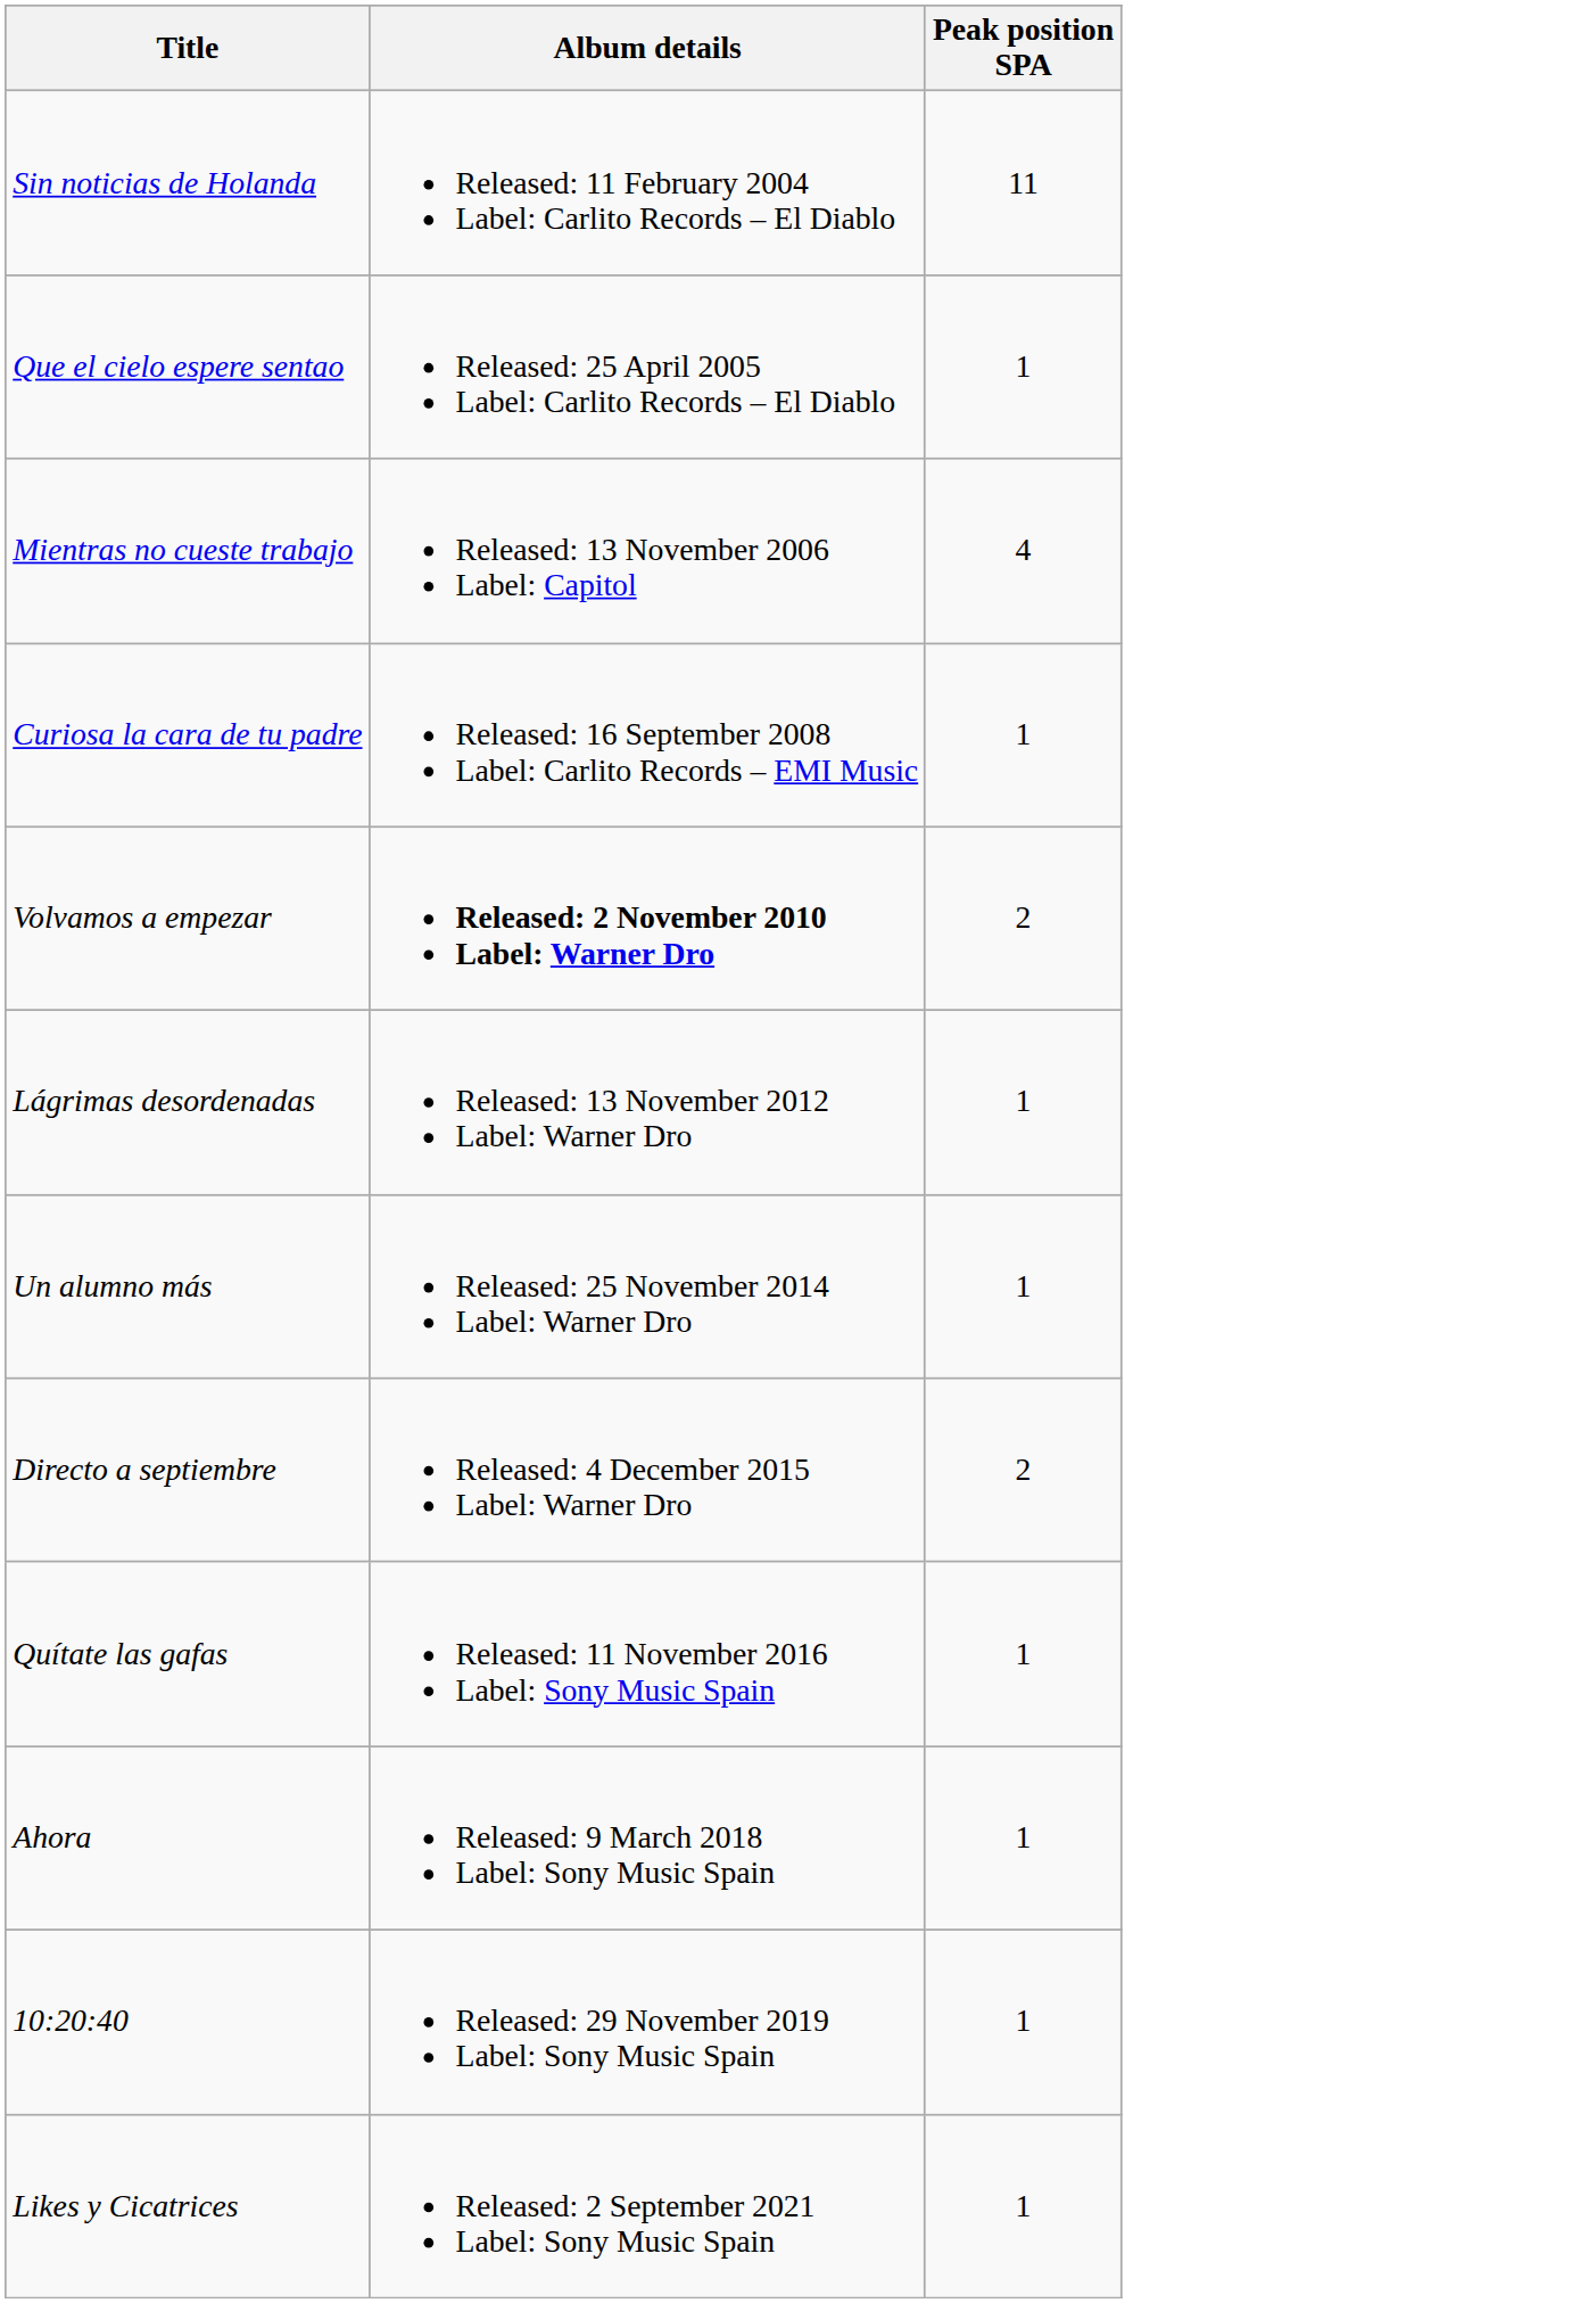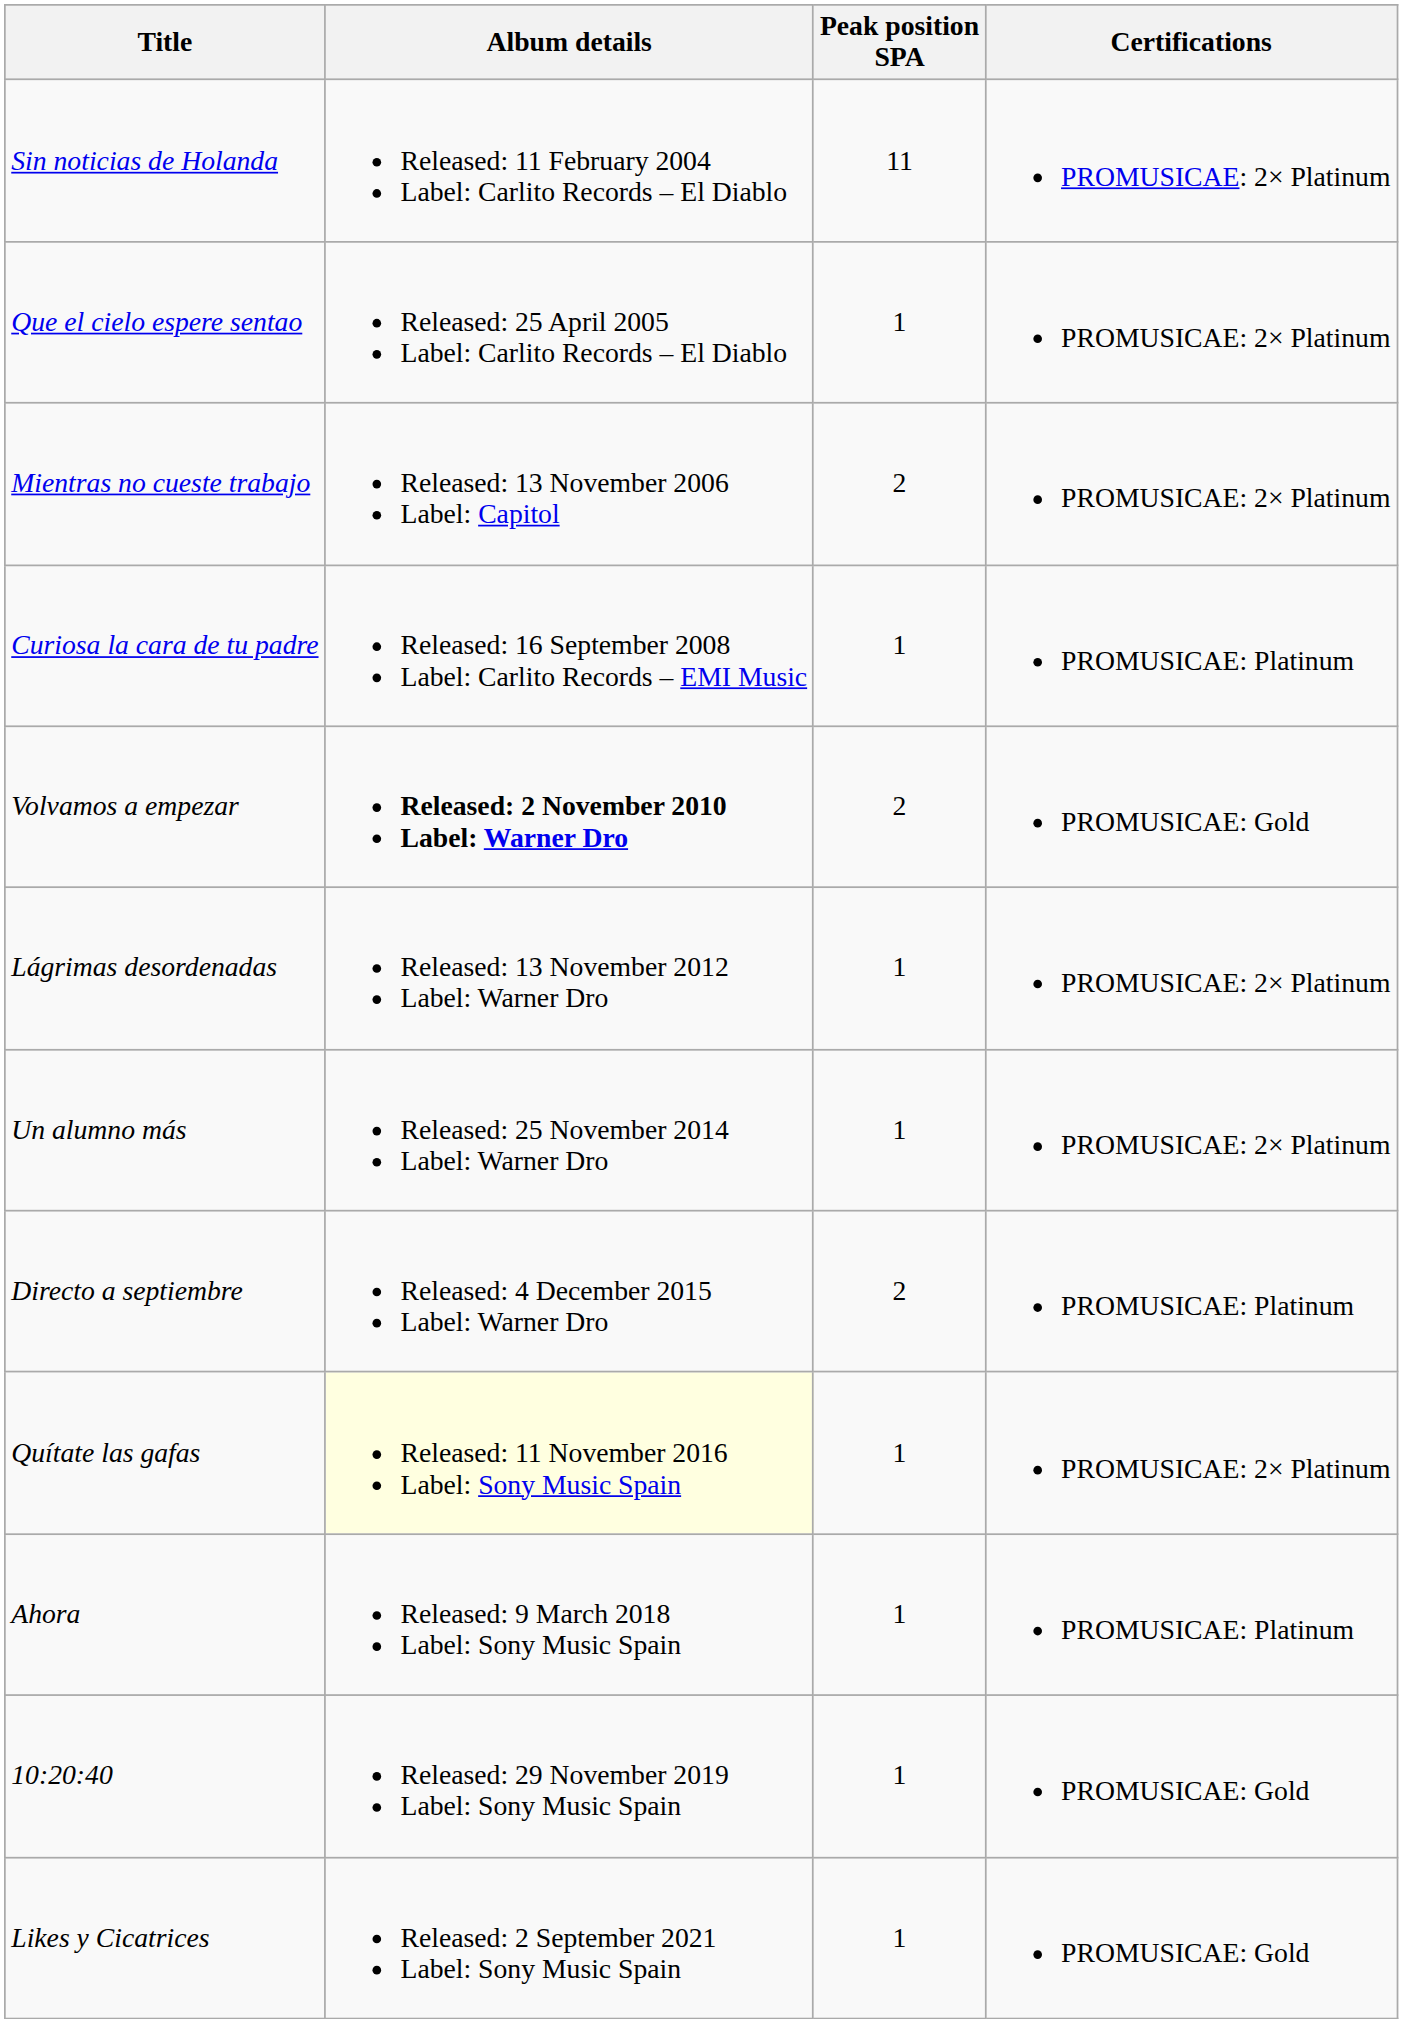 <table class="wikitable">
 <tr>
 <th>Title</th>
 <th>Album details</th>
 <th>Peak position<br>SPA<br></th>
+<th>Certifications</th>
 </tr>
 <tr>
 <td><em><a href='#'>Sin noticias de Holanda</a></em></td>
 <td><br><ul><li>Released: 11 February 2004</li><li>Label: Carlito Records – El Diablo</li></ul></td>
 <td align="center">11</td>
+<td><br><ul><li><a href='#'>PROMUSICAE</a>: 2× Platinum</li></ul></td>
 </tr>
 <tr>
 <td><em><a href='#'>Que el cielo espere sentao</a></em></td>
 <td><br><ul><li>Released: 25 April 2005</li><li>Label: Carlito Records – El Diablo</li></ul></td>
 <td align="center">1</td>
+<td><br><ul><li>PROMUSICAE: 2× Platinum</li></ul></td>
 </tr>
 <tr>
 <td><em><a href='#'>Mientras no cueste trabajo</a></em></td>
 <td><br><ul><li>Released: 13 November 2006</li><li>Label: <a href='#'>Capitol</a></li></ul></td>
-<td align="center">4</td>
+<td align="center">2</td>
+<td><br><ul><li>PROMUSICAE: 2× Platinum</li></ul></td>
 </tr>
 <tr>
 <td><em><a href='#'>Curiosa la cara de tu padre</a></em></td>
 <td><br><ul><li>Released: 16 September 2008</li><li>Label: Carlito Records – <a href='#'>EMI Music</a></li></ul></td>
 <td align="center">1</td>
+<td><br><ul><li>PROMUSICAE: Platinum</li></ul></td>
 </tr>
 <tr>
 <td><em>Volvamos a empezar</em></td>
 <td><strong><br><ul><li>Released: 2 November 2010</li><li>Label: <a href='#'>Warner Dro</a></li></ul></strong></td>
 <td align="center">2</td>
+<td><br><ul><li>PROMUSICAE: Gold</li></ul></td>
 </tr>
 <tr>
 <td><em>Lágrimas desordenadas</em></td>
 <td><br><ul><li>Released: 13 November 2012</li><li>Label: Warner Dro</li></ul></td>
 <td align="center">1</td>
+<td><br><ul><li>PROMUSICAE: 2× Platinum</li></ul></td>
 </tr>
 <tr>
 <td><em>Un alumno más</em></td>
 <td><br><ul><li>Released: 25 November 2014</li><li>Label: Warner Dro</li></ul></td>
 <td align="center">1</td>
+<td><br><ul><li>PROMUSICAE: 2× Platinum</li></ul></td>
 </tr>
 <tr>
 <td><em>Directo a septiembre</em></td>
 <td><br><ul><li>Released: 4 December 2015</li><li>Label: Warner Dro</li></ul></td>
 <td align="center">2</td>
+<td><br><ul><li>PROMUSICAE: Platinum</li></ul></td>
 </tr>
 <tr>
 <td><em>Quítate las gafas</em></td>
-<td><br><ul><li>Released: 11 November 2016</li><li>Label: <a href='#'>Sony Music Spain</a></li></ul></td>
+<td style="background: lightyellow;"><br><ul><li>Released: 11 November 2016</li><li>Label: <a href='#'>Sony Music Spain</a></li></ul></td>
 <td align="center">1</td>
+<td><br><ul><li>PROMUSICAE: 2× Platinum</li></ul></td>
 </tr>
 <tr>
 <td><em>Ahora</em></td>
 <td><br><ul><li>Released: 9 March 2018</li><li>Label: Sony Music Spain</li></ul></td>
 <td align="center">1</td>
+<td><br><ul><li>PROMUSICAE: Platinum</li></ul></td>
 </tr>
 <tr>
 <td><em>10:20:40</em></td>
 <td><br><ul><li>Released: 29 November 2019</li><li>Label: Sony Music Spain</li></ul></td>
 <td align="center">1</td>
+<td><br><ul><li>PROMUSICAE: Gold</li></ul></td>
 </tr>
 <tr>
 <td><em>Likes y Cicatrices</em></td>
 <td><br><ul><li>Released: 2 September 2021</li><li>Label: Sony Music Spain</li></ul></td>
 <td align="center">1</td>
+<td><br><ul><li>PROMUSICAE: Gold</li></ul></td>
 </tr>
 </table>
